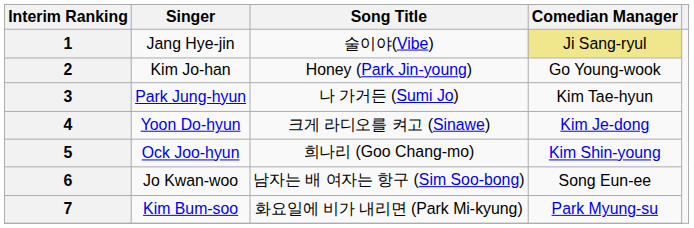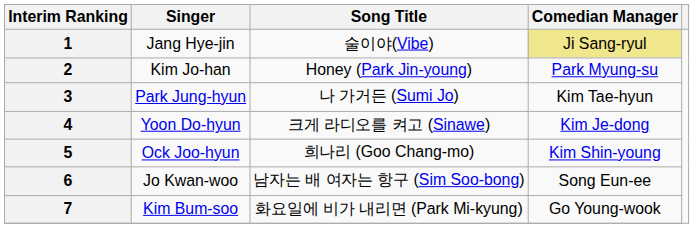 <table class="wikitable">
 <tr>
 <th>Interim Ranking</th>
 <th>Singer</th>
 <th>Song Title</th>
 <th>Comedian Manager</th>
 <th></th>
 </tr>
 <tr align="center">
 <th>1</th>
 <td>Jang Hye-jin</td>
 <td>술이야(<a href='#'>Vibe</a>)</td>
 <td style="background: khaki;">Ji Sang-ryul</td>
 </tr>
 <tr align="center">
 <th>2</th>
 <td>Kim Jo-han</td>
 <td>Honey (<a href='#'>Park Jin-young</a>)</td>
-<td>Go Young-wook</td>
+<td><a href='#'>Park Myung-su</a></td>
 </tr>
 <tr align="center">
 <th>3</th>
 <td><a href='#'>Park Jung-hyun</a></td>
 <td>나 가거든 (<a href='#'>Sumi Jo</a>)</td>
 <td>Kim Tae-hyun</td>
 </tr>
 <tr align="center">
 <th>4</th>
 <td><a href='#'>Yoon Do-hyun</a></td>
 <td>크게 라디오를 켜고 (<a href='#'>Sinawe</a>)</td>
 <td><a href='#'>Kim Je-dong</a></td>
 </tr>
 <tr align="center">
 <th>5</th>
 <td><a href='#'>Ock Joo-hyun</a></td>
 <td>희나리 (Goo Chang-mo)</td>
 <td><a href='#'>Kim Shin-young</a></td>
 </tr>
 <tr align="center">
 <th>6</th>
 <td>Jo Kwan-woo</td>
 <td>남자는 배 여자는 항구 (<a href='#'>Sim Soo-bong</a>)</td>
 <td>Song Eun-ee</td>
 </tr>
 <tr align="center">
 <th>7</th>
 <td><a href='#'>Kim Bum-soo</a></td>
 <td>화요일에 비가 내리면 (Park Mi-kyung)</td>
-<td><a href='#'>Park Myung-su</a></td>
+<td>Go Young-wook</td>
 </tr>
 <tr>
 </tr>
 </table>
